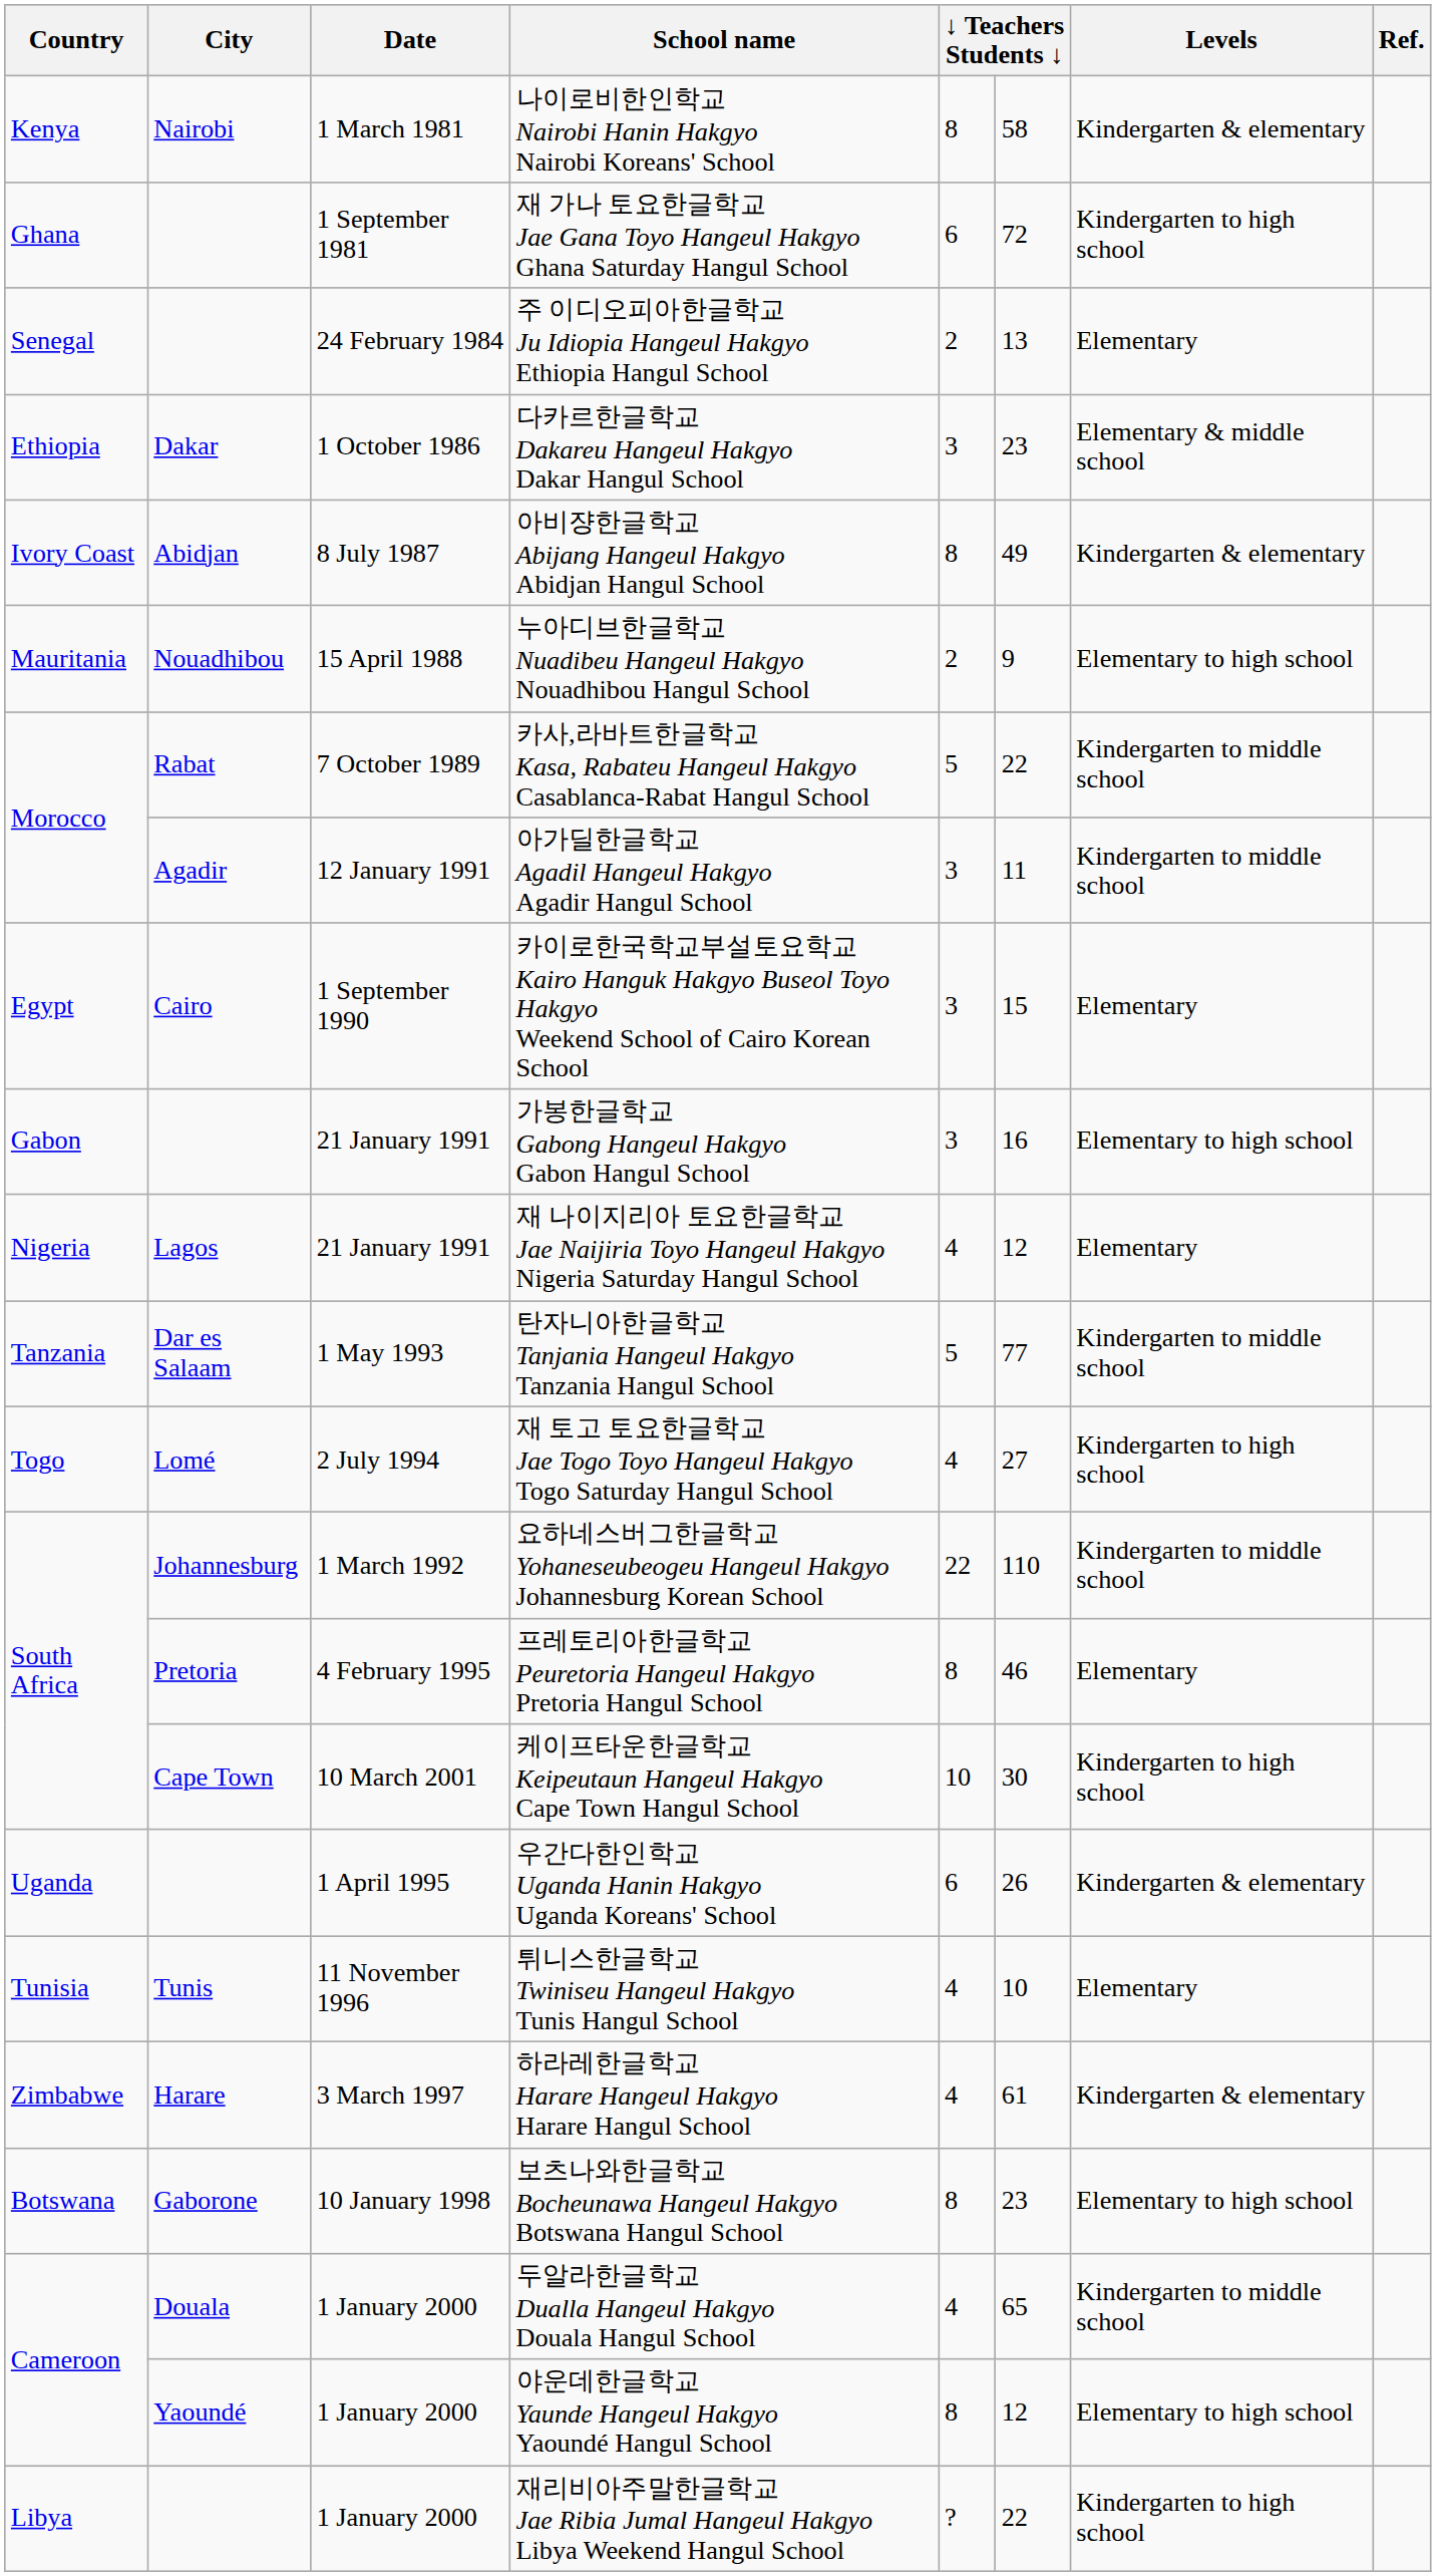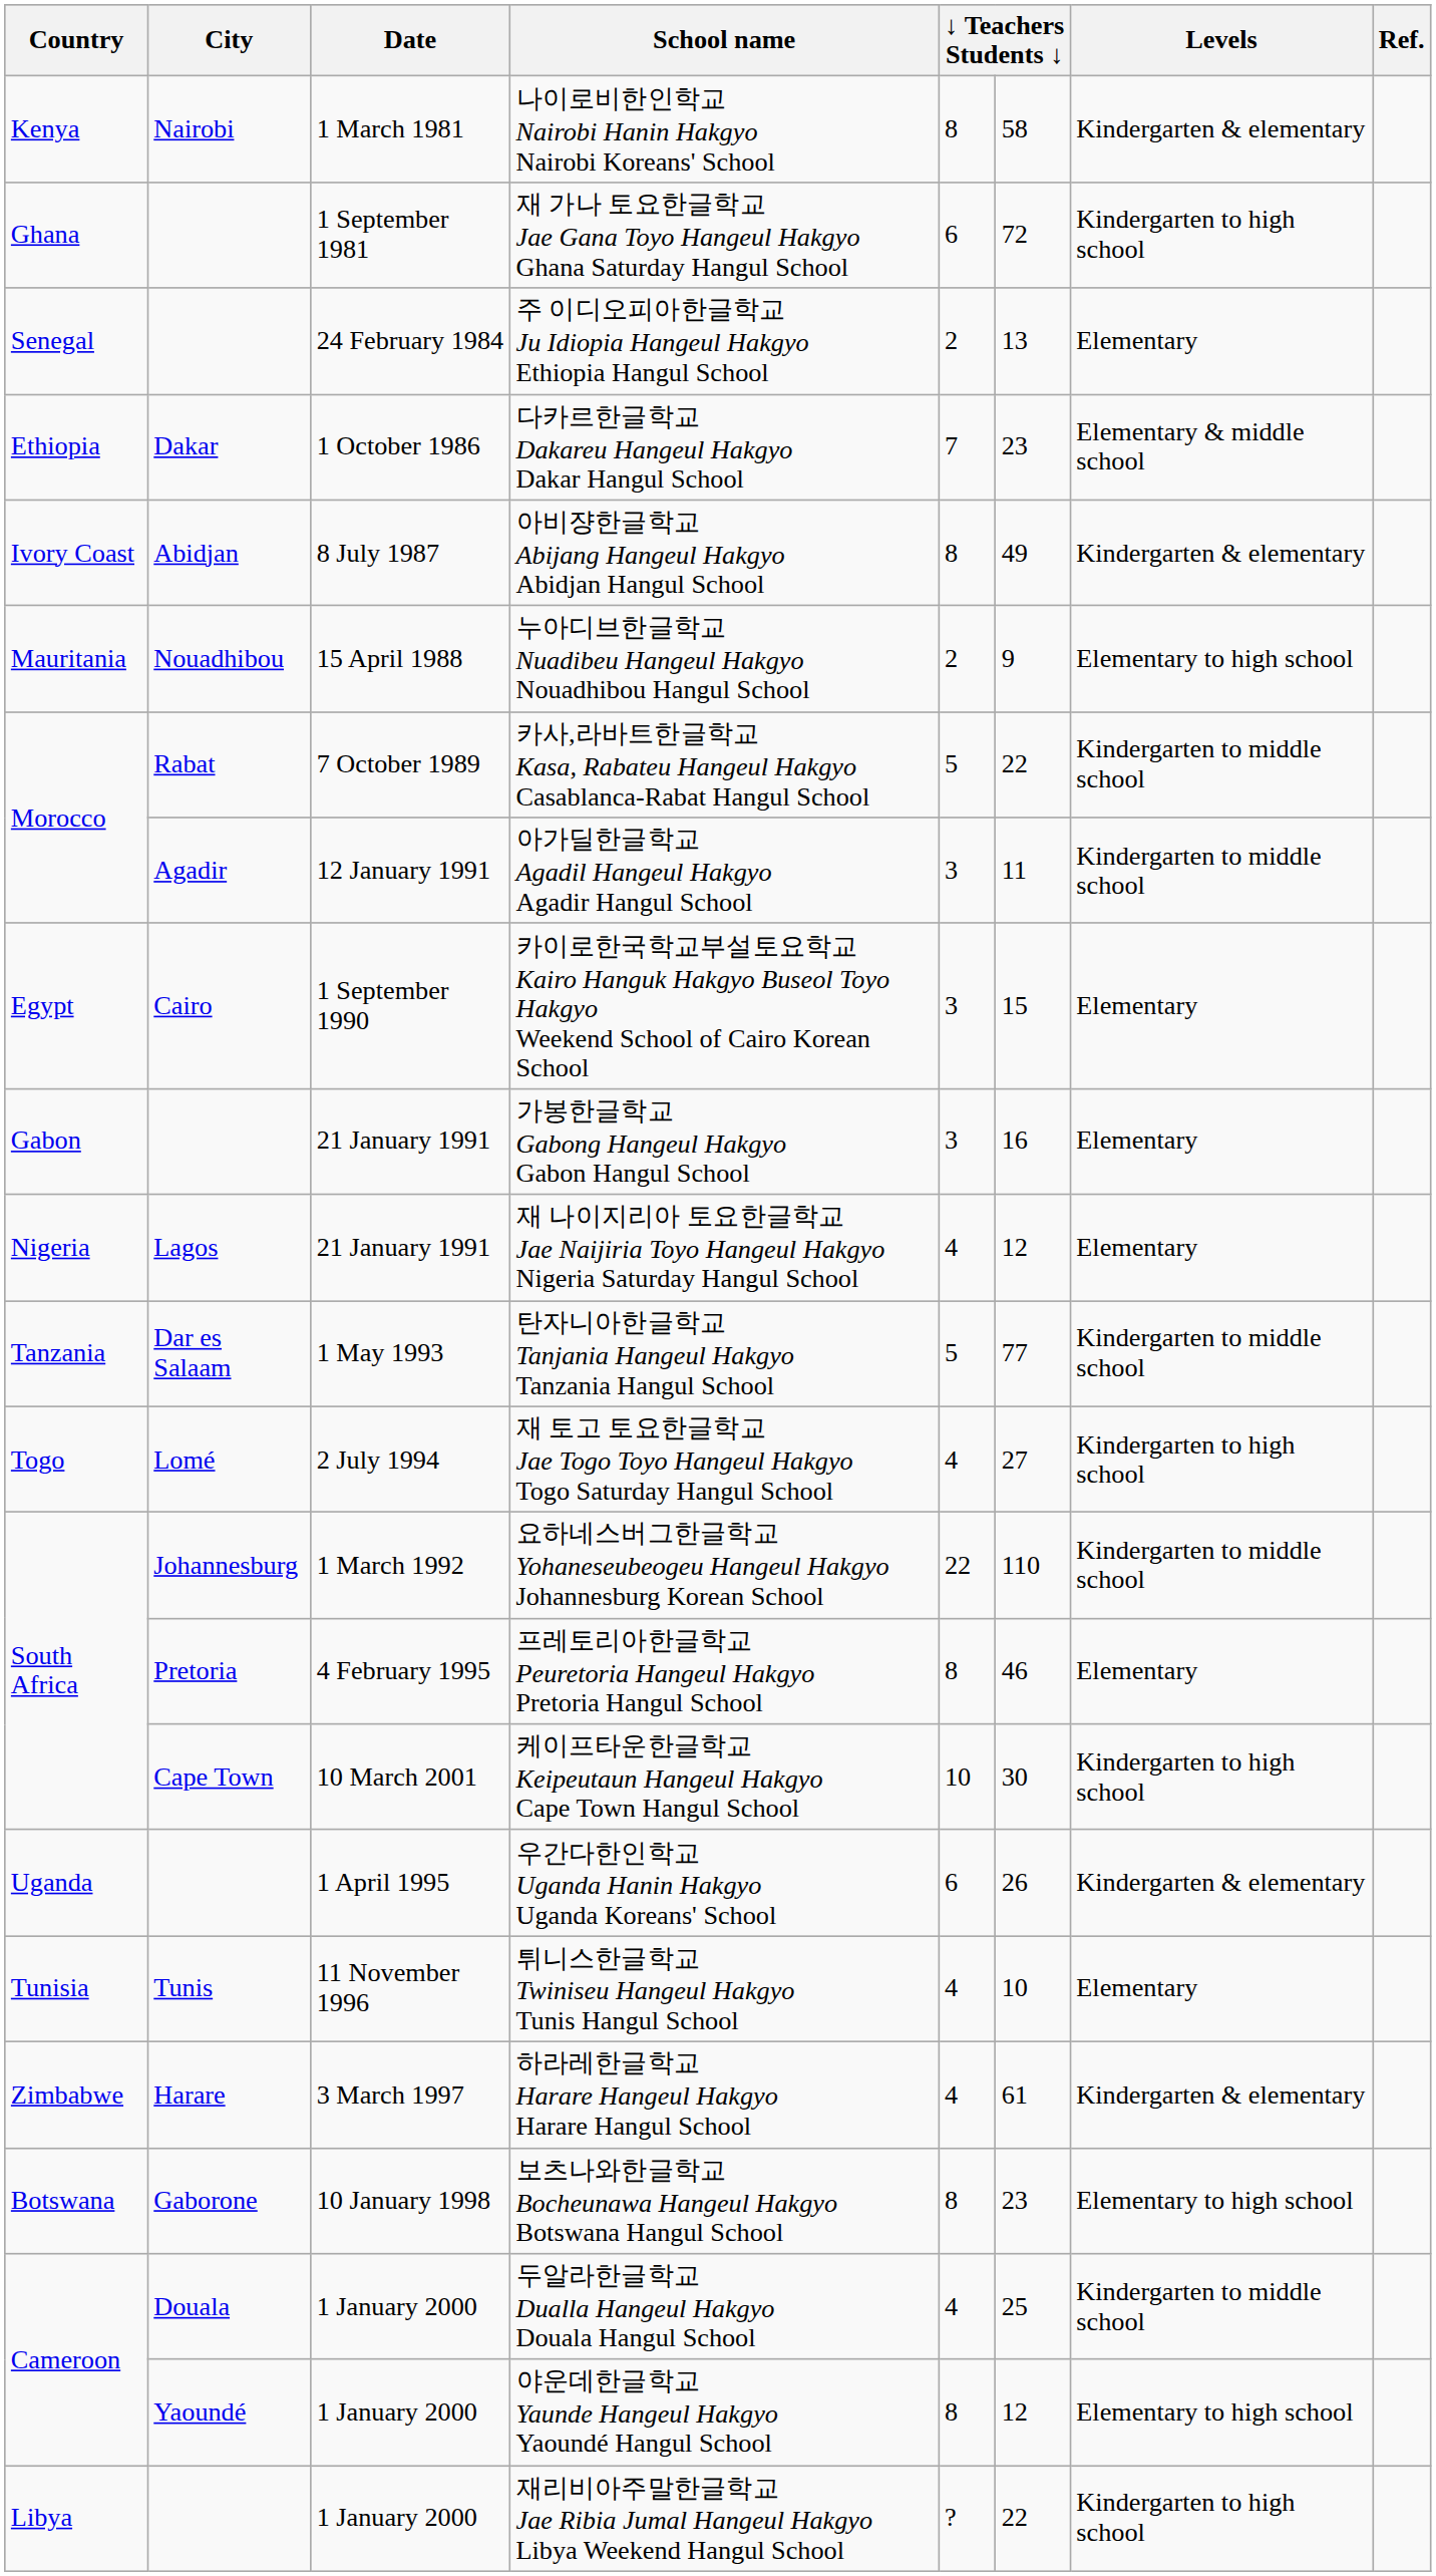 <table class="wikitable">
 <tr>
 <th>Country</th>
 <th>City</th>
 <th>Date</th>
 <th>School name</th>
 <th colspan=2>↓ Teachers<br>Students ↓</th>
 <th>Levels</th>
 <th>Ref.</th>
 </tr>
 <tr>
 <td><a href='#'>Kenya</a></td>
 <td><a href='#'>Nairobi</a></td>
 <td>1 March 1981</td>
 <td>나이로비한인학교<br><em>Nairobi Hanin Hakgyo</em><br>Nairobi Koreans' School</td>
 <td>8</td>
 <td>58</td>
 <td>Kindergarten & elementary</td>
 <td></td>
 </tr>
 <tr>
 <td><a href='#'>Ghana</a></td>
 <td></td>
 <td>1 September 1981</td>
 <td>재 가나 토요한글학교<br><em>Jae Gana Toyo Hangeul Hakgyo</em><br>Ghana Saturday Hangul School</td>
 <td>6</td>
 <td>72</td>
 <td>Kindergarten to high school</td>
 <td></td>
 </tr>
 <tr>
 <td><a href='#'>Senegal</a></td>
 <td></td>
 <td>24 February 1984</td>
 <td>주 이디오피아한글학교<br><em>Ju Idiopia Hangeul Hakgyo</em><br>Ethiopia Hangul School</td>
 <td>2</td>
 <td>13</td>
 <td>Elementary</td>
 <td></td>
 </tr>
 <tr>
 <td><a href='#'>Ethiopia</a></td>
 <td><a href='#'>Dakar</a></td>
 <td>1 October 1986</td>
 <td>다카르한글학교<br><em>Dakareu Hangeul Hakgyo</em><br>Dakar Hangul School</td>
-<td>3</td>
+<td>7</td>
 <td>23</td>
 <td>Elementary & middle school</td>
 <td></td>
 </tr>
 <tr>
 <td><a href='#'>Ivory Coast</a></td>
 <td><a href='#'>Abidjan</a></td>
 <td>8 July 1987</td>
 <td>아비쟝한글학교<br><em>Abijang Hangeul Hakgyo</em><br>Abidjan Hangul School</td>
 <td>8</td>
 <td>49</td>
 <td>Kindergarten & elementary</td>
 <td></td>
 </tr>
 <tr>
 <td><a href='#'>Mauritania</a></td>
 <td><a href='#'>Nouadhibou</a></td>
 <td>15 April 1988</td>
 <td>누아디브한글학교<br><em>Nuadibeu Hangeul Hakgyo</em><br>Nouadhibou Hangul School</td>
 <td>2</td>
 <td>9</td>
 <td>Elementary to high school</td>
 <td></td>
 </tr>
 <tr>
 <td rowspan=2><a href='#'>Morocco</a></td>
 <td><a href='#'>Rabat</a></td>
 <td>7 October 1989</td>
 <td>카사,라바트한글학교<br><em>Kasa, Rabateu Hangeul Hakgyo</em><br>Casablanca-Rabat Hangul School</td>
 <td>5</td>
 <td>22</td>
 <td>Kindergarten to middle school</td>
 <td></td>
 </tr>
 <tr>
 <td><a href='#'>Agadir</a></td>
 <td>12 January 1991</td>
 <td>아가딜한글학교<br><em>Agadil Hangeul Hakgyo</em><br>Agadir Hangul School</td>
 <td>3</td>
 <td>11</td>
 <td>Kindergarten to middle school</td>
 <td></td>
 </tr>
 <tr>
 <td><a href='#'>Egypt</a></td>
 <td><a href='#'>Cairo</a></td>
 <td>1 September 1990</td>
 <td>카이로한국학교부설토요학교<br><em>Kairo Hanguk Hakgyo Buseol Toyo Hakgyo</em><br>Weekend School of Cairo Korean School</td>
 <td>3</td>
 <td>15</td>
 <td>Elementary</td>
 <td></td>
 </tr>
 <tr>
 <td><a href='#'>Gabon</a></td>
 <td></td>
 <td>21 January 1991</td>
 <td>가봉한글학교<br><em>Gabong Hangeul Hakgyo</em><br>Gabon Hangul School</td>
 <td>3</td>
 <td>16</td>
-<td>Elementary to high school</td>
+<td>Elementary</td>
 <td></td>
 </tr>
 <tr>
 <td><a href='#'>Nigeria</a></td>
 <td><a href='#'>Lagos</a></td>
 <td>21 January 1991</td>
 <td>재 나이지리아 토요한글학교<br><em>Jae Naijiria Toyo Hangeul Hakgyo</em><br>Nigeria Saturday Hangul School</td>
 <td>4</td>
 <td>12</td>
 <td>Elementary</td>
 <td></td>
 </tr>
 <tr>
 <td><a href='#'>Tanzania</a></td>
 <td><a href='#'>Dar es Salaam</a></td>
 <td>1 May 1993</td>
 <td>탄자니아한글학교<br><em>Tanjania Hangeul Hakgyo</em><br>Tanzania Hangul School</td>
 <td>5</td>
 <td>77</td>
 <td>Kindergarten to middle school</td>
 <td></td>
 </tr>
 <tr>
 <td><a href='#'>Togo</a></td>
 <td><a href='#'>Lomé</a></td>
 <td>2 July 1994</td>
 <td>재 토고 토요한글학교<br><em>Jae Togo Toyo Hangeul Hakgyo</em><br>Togo Saturday Hangul School</td>
 <td>4</td>
 <td>27</td>
 <td>Kindergarten to high school</td>
 <td></td>
 </tr>
 <tr>
 <td rowspan=3><a href='#'>South Africa</a></td>
 <td><a href='#'>Johannesburg</a></td>
 <td>1 March 1992</td>
 <td>요하네스버그한글학교<br><em>Yohaneseubeogeu Hangeul Hakgyo</em><br>Johannesburg Korean School</td>
 <td>22</td>
 <td>110</td>
 <td>Kindergarten to middle school</td>
 <td></td>
 </tr>
 <tr>
 <td><a href='#'>Pretoria</a></td>
 <td>4 February 1995</td>
 <td>프레토리아한글학교<br><em>Peuretoria Hangeul Hakgyo</em><br>Pretoria Hangul School</td>
 <td>8</td>
 <td>46</td>
 <td>Elementary</td>
 <td></td>
 </tr>
 <tr>
 <td><a href='#'>Cape Town</a></td>
 <td>10 March 2001</td>
 <td>케이프타운한글학교<br><em>Keipeutaun Hangeul Hakgyo</em><br>Cape Town Hangul School<br></td>
 <td>10</td>
 <td>30</td>
 <td>Kindergarten to high school</td>
 <td></td>
 </tr>
 <tr>
 <td><a href='#'>Uganda</a></td>
 <td></td>
 <td>1 April 1995</td>
 <td>우간다한인학교<br><em>Uganda Hanin Hakgyo</em><br>Uganda Koreans' School<br></td>
 <td>6</td>
 <td>26</td>
 <td>Kindergarten & elementary</td>
 <td></td>
 </tr>
 <tr>
 <td><a href='#'>Tunisia</a></td>
 <td><a href='#'>Tunis</a></td>
 <td>11 November 1996</td>
 <td>튀니스한글학교<br><em>Twiniseu Hangeul Hakgyo</em><br>Tunis Hangul School</td>
 <td>4</td>
 <td>10</td>
 <td>Elementary</td>
 <td></td>
 </tr>
 <tr>
 <td><a href='#'>Zimbabwe</a></td>
 <td><a href='#'>Harare</a></td>
 <td>3 March 1997</td>
 <td>하라레한글학교<br><em>Harare Hangeul Hakgyo</em><br>Harare Hangul School</td>
 <td>4</td>
 <td>61</td>
 <td>Kindergarten & elementary</td>
 <td></td>
 </tr>
 <tr>
 <td><a href='#'>Botswana</a></td>
 <td><a href='#'>Gaborone</a></td>
 <td>10 January 1998</td>
 <td>보츠나와한글학교<br><em>Bocheunawa Hangeul Hakgyo</em><br>Botswana Hangul School</td>
 <td>8</td>
 <td>23</td>
 <td>Elementary to high school</td>
 <td></td>
 </tr>
 <tr>
 <td rowspan=2><a href='#'>Cameroon</a></td>
 <td><a href='#'>Douala</a></td>
 <td>1 January 2000</td>
 <td>두알라한글학교<br><em>Dualla Hangeul Hakgyo</em><br>Douala Hangul School</td>
 <td>4</td>
-<td>65</td>
+<td>25</td>
 <td>Kindergarten to middle school</td>
 <td></td>
 </tr>
 <tr>
 <td><a href='#'>Yaoundé</a></td>
 <td>1 January 2000</td>
 <td>야운데한글학교<br><em>Yaunde Hangeul Hakgyo</em><br>Yaoundé Hangul School</td>
 <td>8</td>
 <td>12</td>
 <td>Elementary to high school</td>
 <td></td>
 </tr>
 <tr>
 <td><a href='#'>Libya</a></td>
 <td></td>
 <td>1 January 2000</td>
 <td>재리비아주말한글학교<br><em>Jae Ribia Jumal Hangeul Hakgyo</em><br>Libya Weekend Hangul School</td>
 <td>?</td>
 <td>22</td>
 <td>Kindergarten to high school</td>
 <td></td>
 </tr>
 </table>
